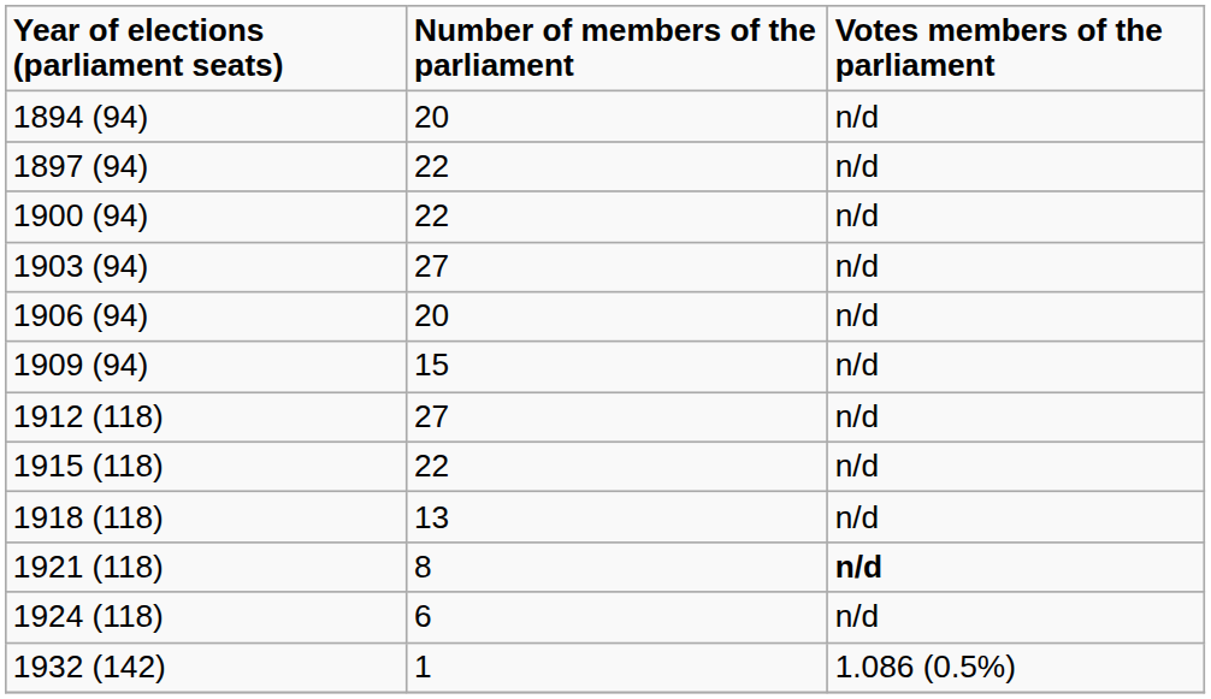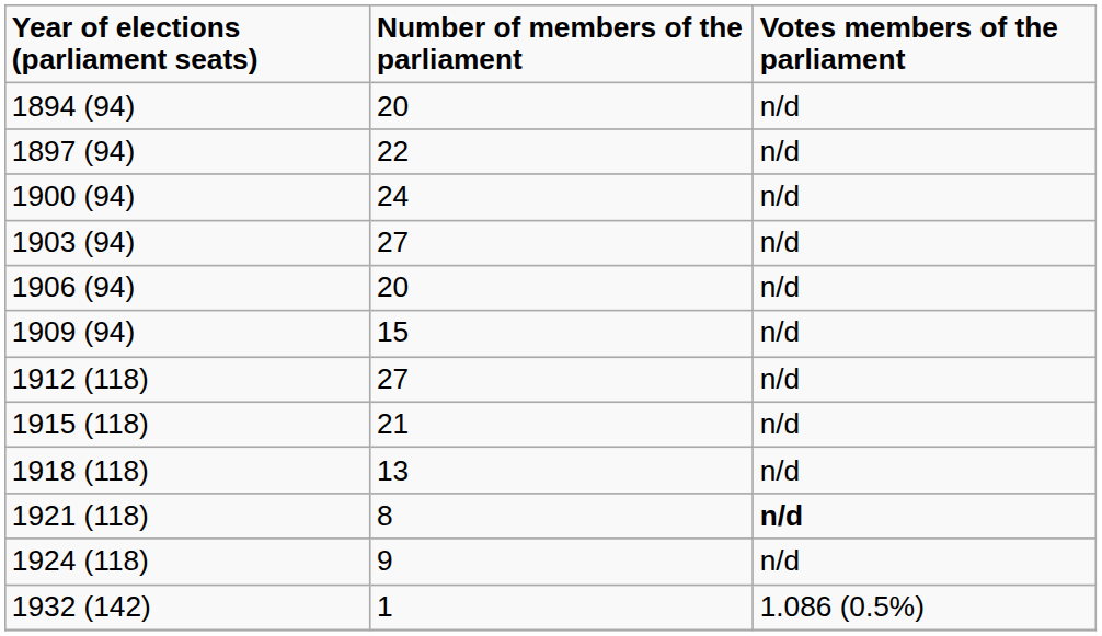 <table class="wikitable" align="center">
 <tr>
 <td><strong>Year of elections (parliament seats)</strong></td>
 <td><strong>Number of members of the parliament</strong></td>
 <td><strong>Votes members of the parliament</strong></td>
 </tr>
 <tr --->
 <td>1894 (94)</td>
 <td>20</td>
 <td>n/d</td>
 </tr>
 <tr --->
 <td>1897 (94)</td>
 <td>22</td>
 <td>n/d</td>
 </tr>
 <tr --->
 <td>1900 (94)</td>
-<td>22</td>
+<td>24</td>
 <td>n/d</td>
 </tr>
 <tr --->
 <td>1903 (94)</td>
 <td>27</td>
 <td>n/d</td>
 </tr>
 <tr --->
 <td>1906 (94)</td>
 <td>20</td>
 <td>n/d</td>
 </tr>
 <tr --->
 <td>1909 (94)</td>
 <td>15</td>
 <td>n/d</td>
 </tr>
 <tr --->
 <td>1912 (118)</td>
 <td>27</td>
 <td>n/d</td>
 </tr>
 <tr --->
 <td>1915 (118)</td>
-<td>22</td>
+<td>21</td>
 <td>n/d</td>
 </tr>
 <tr --->
 <td>1918 (118)</td>
 <td>13</td>
 <td>n/d</td>
 </tr>
 <tr --->
 <td>1921 (118)</td>
 <td>8</td>
 <td><strong>n/d</strong></td>
 </tr>
 <tr --->
 <td>1924 (118)</td>
-<td>6</td>
+<td>9</td>
 <td>n/d</td>
 </tr>
 <tr --->
 <td>1932 (142)</td>
 <td>1</td>
 <td>1.086 (0.5%)</td>
 </tr>
 <tr --->
 </tr>
 </table>
